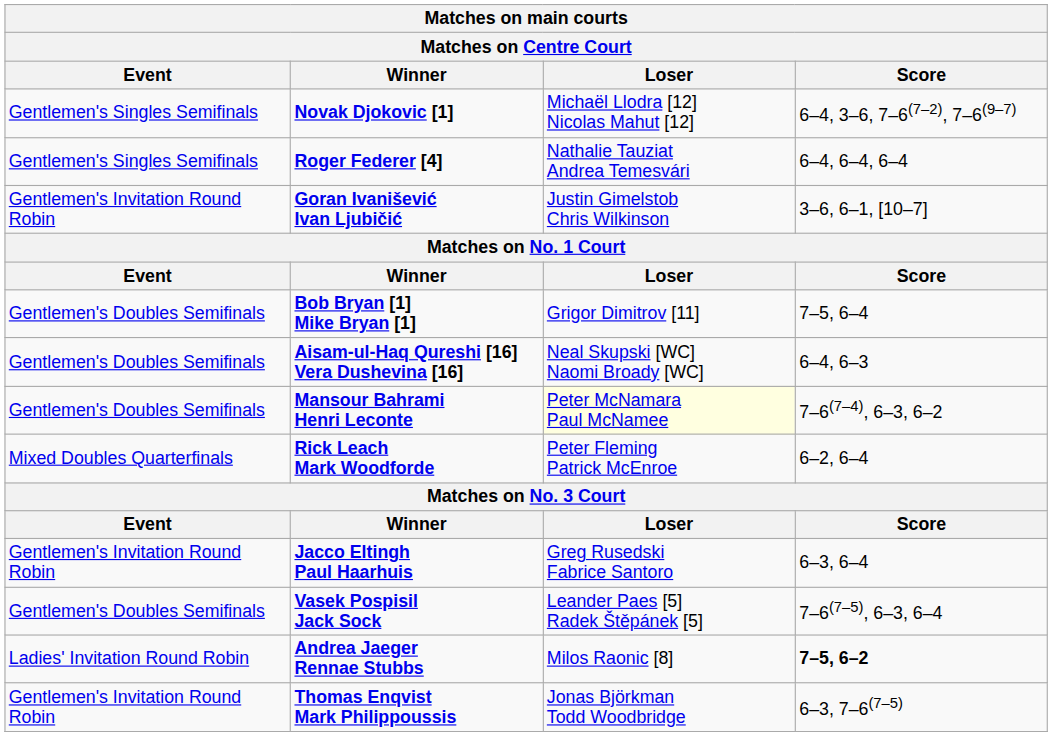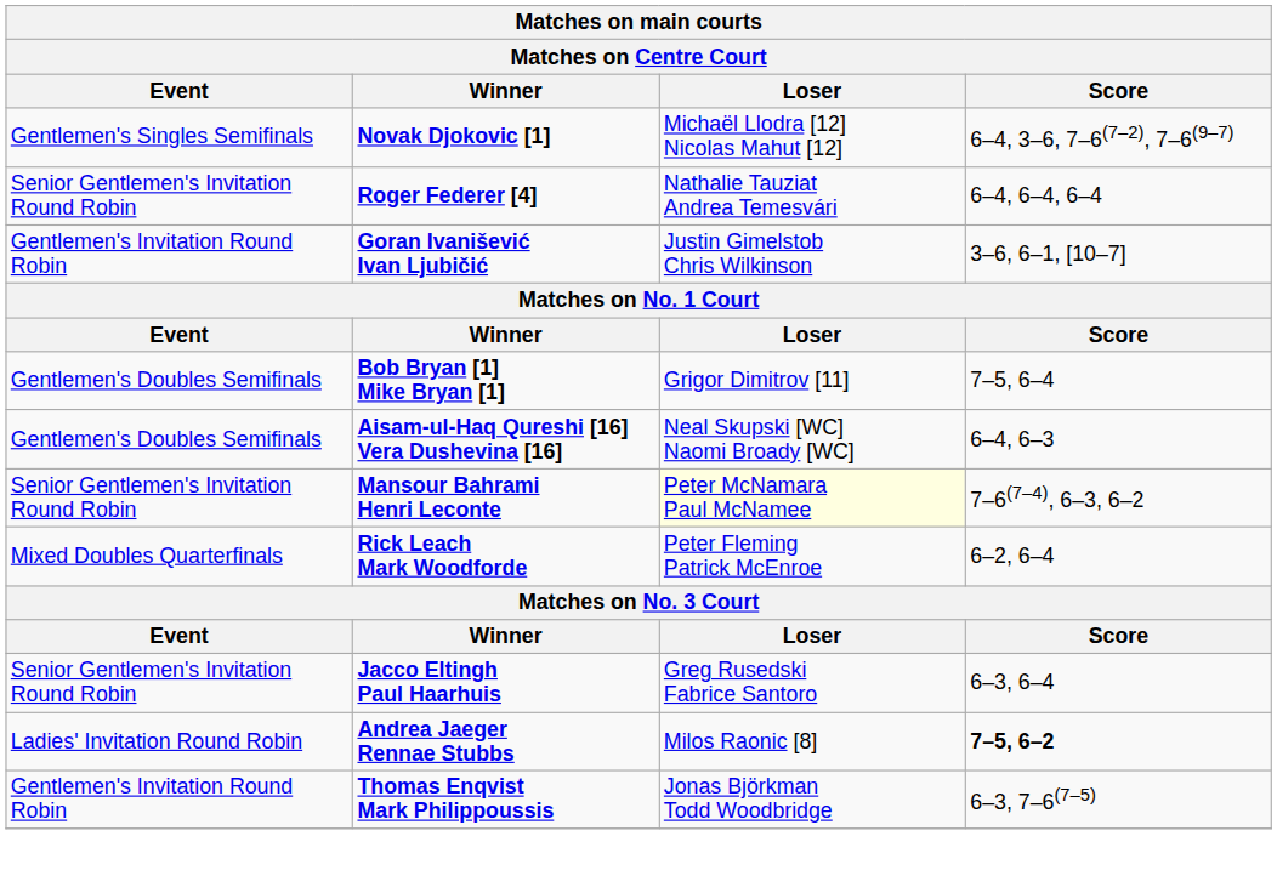 <table class="wikitable collapsible uncollapsed" style="margin:auto;">
 <tr>
 <th colspan="4" style="white-space:nowrap;">Matches on main courts</th>
 </tr>
 <tr>
 <th colspan="4">Matches on <a href='#'>Centre Court</a></th>
 </tr>
 <tr>
 <th width=250>Event</th>
 <th width=220>Winner</th>
 <th width=220>Loser</th>
 <th width=220>Score</th>
 </tr>
 <tr>
 <td><a href='#'>Gentlemen's Singles Semifinals</a></td>
 <td> <strong><a href='#'>Novak Djokovic</a> [1]</strong></td>
 <td> <a href='#'>Michaël Llodra</a> [12]<br> <a href='#'>Nicolas Mahut</a> [12]</td>
 <td>6–4, 3–6, 7–6<sup>(7–2)</sup>, 7–6<sup>(9–7)</sup></td>
 </tr>
 <tr>
-<td><a href='#'>Gentlemen's Singles Semifinals</a></td>
+<td><a href='#'>Senior Gentlemen's Invitation Round Robin</a></td>
 <td> <strong><a href='#'>Roger Federer</a> [4]</strong></td>
 <td> <a href='#'>Nathalie Tauziat</a><br> <a href='#'>Andrea Temesvári</a></td>
 <td>6–4, 6–4, 6–4</td>
 </tr>
 <tr>
 <td><a href='#'>Gentlemen's Invitation Round Robin</a></td>
 <td> <strong><a href='#'>Goran Ivanišević</a></strong><br> <strong><a href='#'>Ivan Ljubičić</a></strong></td>
 <td> <a href='#'>Justin Gimelstob</a><br> <a href='#'>Chris Wilkinson</a></td>
 <td>3–6, 6–1, [10–7]</td>
 </tr>
 <tr>
 <th colspan="4">Matches on <a href='#'>No. 1 Court</a></th>
 </tr>
 <tr>
 <th width=250>Event</th>
 <th width=220>Winner</th>
 <th width=220>Loser</th>
 <th width=220>Score</th>
 </tr>
 <tr>
 <td><a href='#'>Gentlemen's Doubles Semifinals</a></td>
 <td> <strong><a href='#'>Bob Bryan</a> [1]</strong><br> <strong><a href='#'>Mike Bryan</a> [1]</strong></td>
 <td> <a href='#'>Grigor Dimitrov</a> [11]</td>
 <td>7–5, 6–4</td>
 </tr>
 <tr>
 <td><a href='#'>Gentlemen's Doubles Semifinals</a></td>
 <td> <strong><a href='#'>Aisam-ul-Haq Qureshi</a> [16]</strong><br> <strong><a href='#'>Vera Dushevina</a> [16]</strong></td>
 <td> <a href='#'>Neal Skupski</a> [WC]<br> <a href='#'>Naomi Broady</a> [WC]</td>
 <td>6–4, 6–3</td>
 </tr>
 <tr>
-<td><a href='#'>Gentlemen's Doubles Semifinals</a></td>
+<td><a href='#'>Senior Gentlemen's Invitation Round Robin</a></td>
 <td> <strong><a href='#'>Mansour Bahrami</a></strong><br> <strong><a href='#'>Henri Leconte</a></strong></td>
 <td style="background: lightyellow;"> <a href='#'>Peter McNamara</a><br> <a href='#'>Paul McNamee</a></td>
 <td>7–6<sup>(7–4)</sup>, 6–3, 6–2</td>
 </tr>
 <tr>
 <td><a href='#'>Mixed Doubles Quarterfinals</a></td>
 <td> <strong><a href='#'>Rick Leach</a></strong><br> <strong><a href='#'>Mark Woodforde</a></strong></td>
 <td> <a href='#'>Peter Fleming</a><br> <a href='#'>Patrick McEnroe</a></td>
 <td>6–2, 6–4</td>
 </tr>
 <tr>
 <th colspan="4">Matches on <a href='#'>No. 3 Court</a></th>
 </tr>
 <tr>
 <th width=250>Event</th>
 <th width=220>Winner</th>
 <th width=220>Loser</th>
 <th width=220>Score</th>
 </tr>
 <tr>
-<td><a href='#'>Gentlemen's Invitation Round Robin</a></td>
+<td><a href='#'>Senior Gentlemen's Invitation Round Robin</a></td>
 <td> <strong><a href='#'>Jacco Eltingh</a></strong><br> <strong><a href='#'>Paul Haarhuis</a></strong></td>
 <td> <a href='#'>Greg Rusedski</a><br> <a href='#'>Fabrice Santoro</a></td>
 <td>6–3, 6–4</td>
-</tr>
-<tr>
-<td><a href='#'>Gentlemen's Doubles Semifinals</a></td>
-<td> <strong><a href='#'>Vasek Pospisil</a></strong><br> <strong><a href='#'>Jack Sock</a></strong></td>
-<td> <a href='#'>Leander Paes</a> [5]<br> <a href='#'>Radek Štěpánek</a> [5]</td>
-<td>7–6<sup>(7–5)</sup>, 6–3, 6–4</td>
 </tr>
 <tr>
 <td><a href='#'>Ladies' Invitation Round Robin</a></td>
 <td> <strong><a href='#'>Andrea Jaeger</a></strong><br> <strong><a href='#'>Rennae Stubbs</a></strong></td>
 <td> <a href='#'>Milos Raonic</a> [8]</td>
 <td><strong>7–5, 6–2</strong></td>
 </tr>
 <tr>
 <td><a href='#'>Gentlemen's Invitation Round Robin</a></td>
 <td> <strong><a href='#'>Thomas Enqvist</a></strong><br> <strong><a href='#'>Mark Philippoussis</a></strong></td>
 <td> <a href='#'>Jonas Björkman</a><br> <a href='#'>Todd Woodbridge</a></td>
 <td>6–3, 7–6<sup>(7–5)</sup></td>
 </tr>
 <tr>
 </tr>
 </table>
